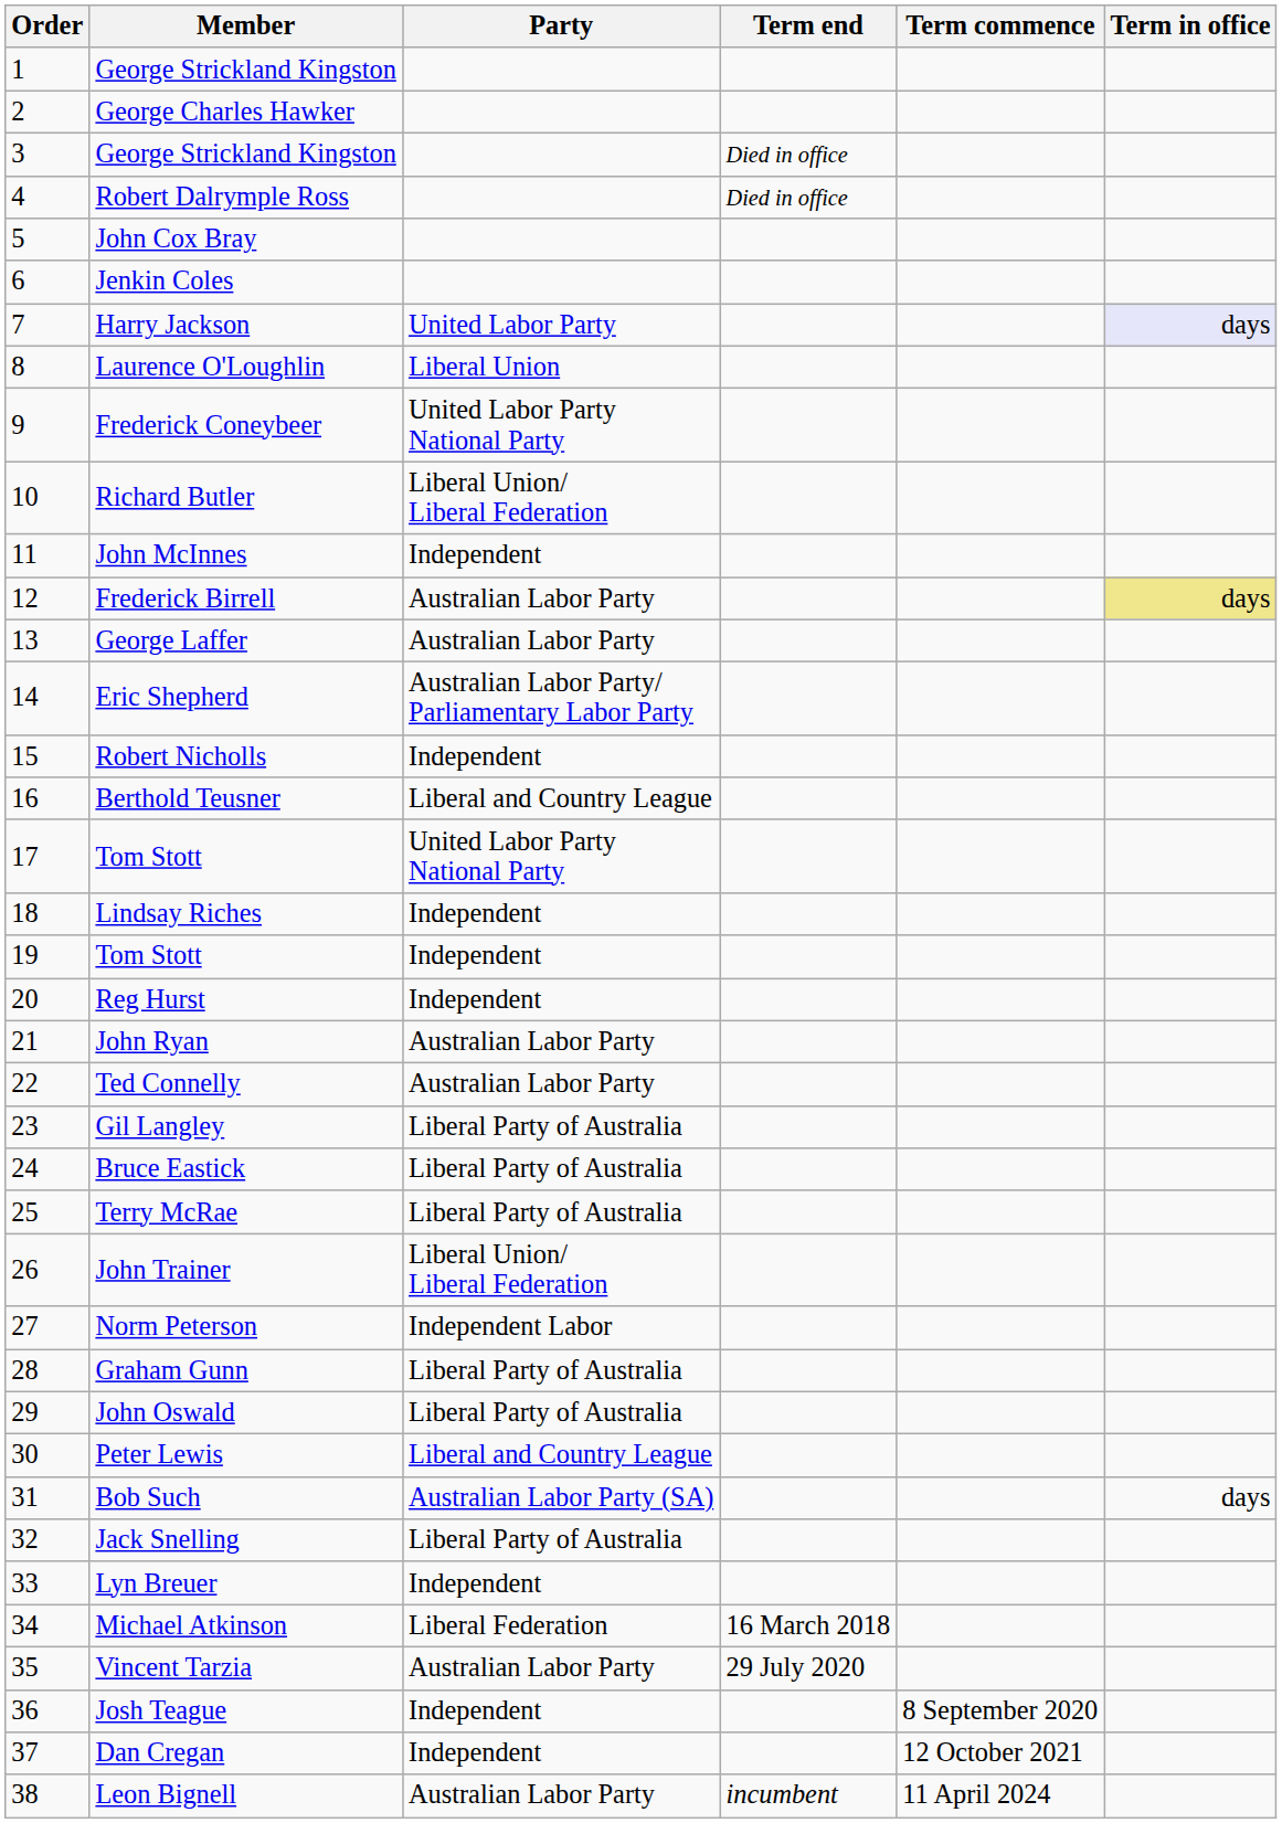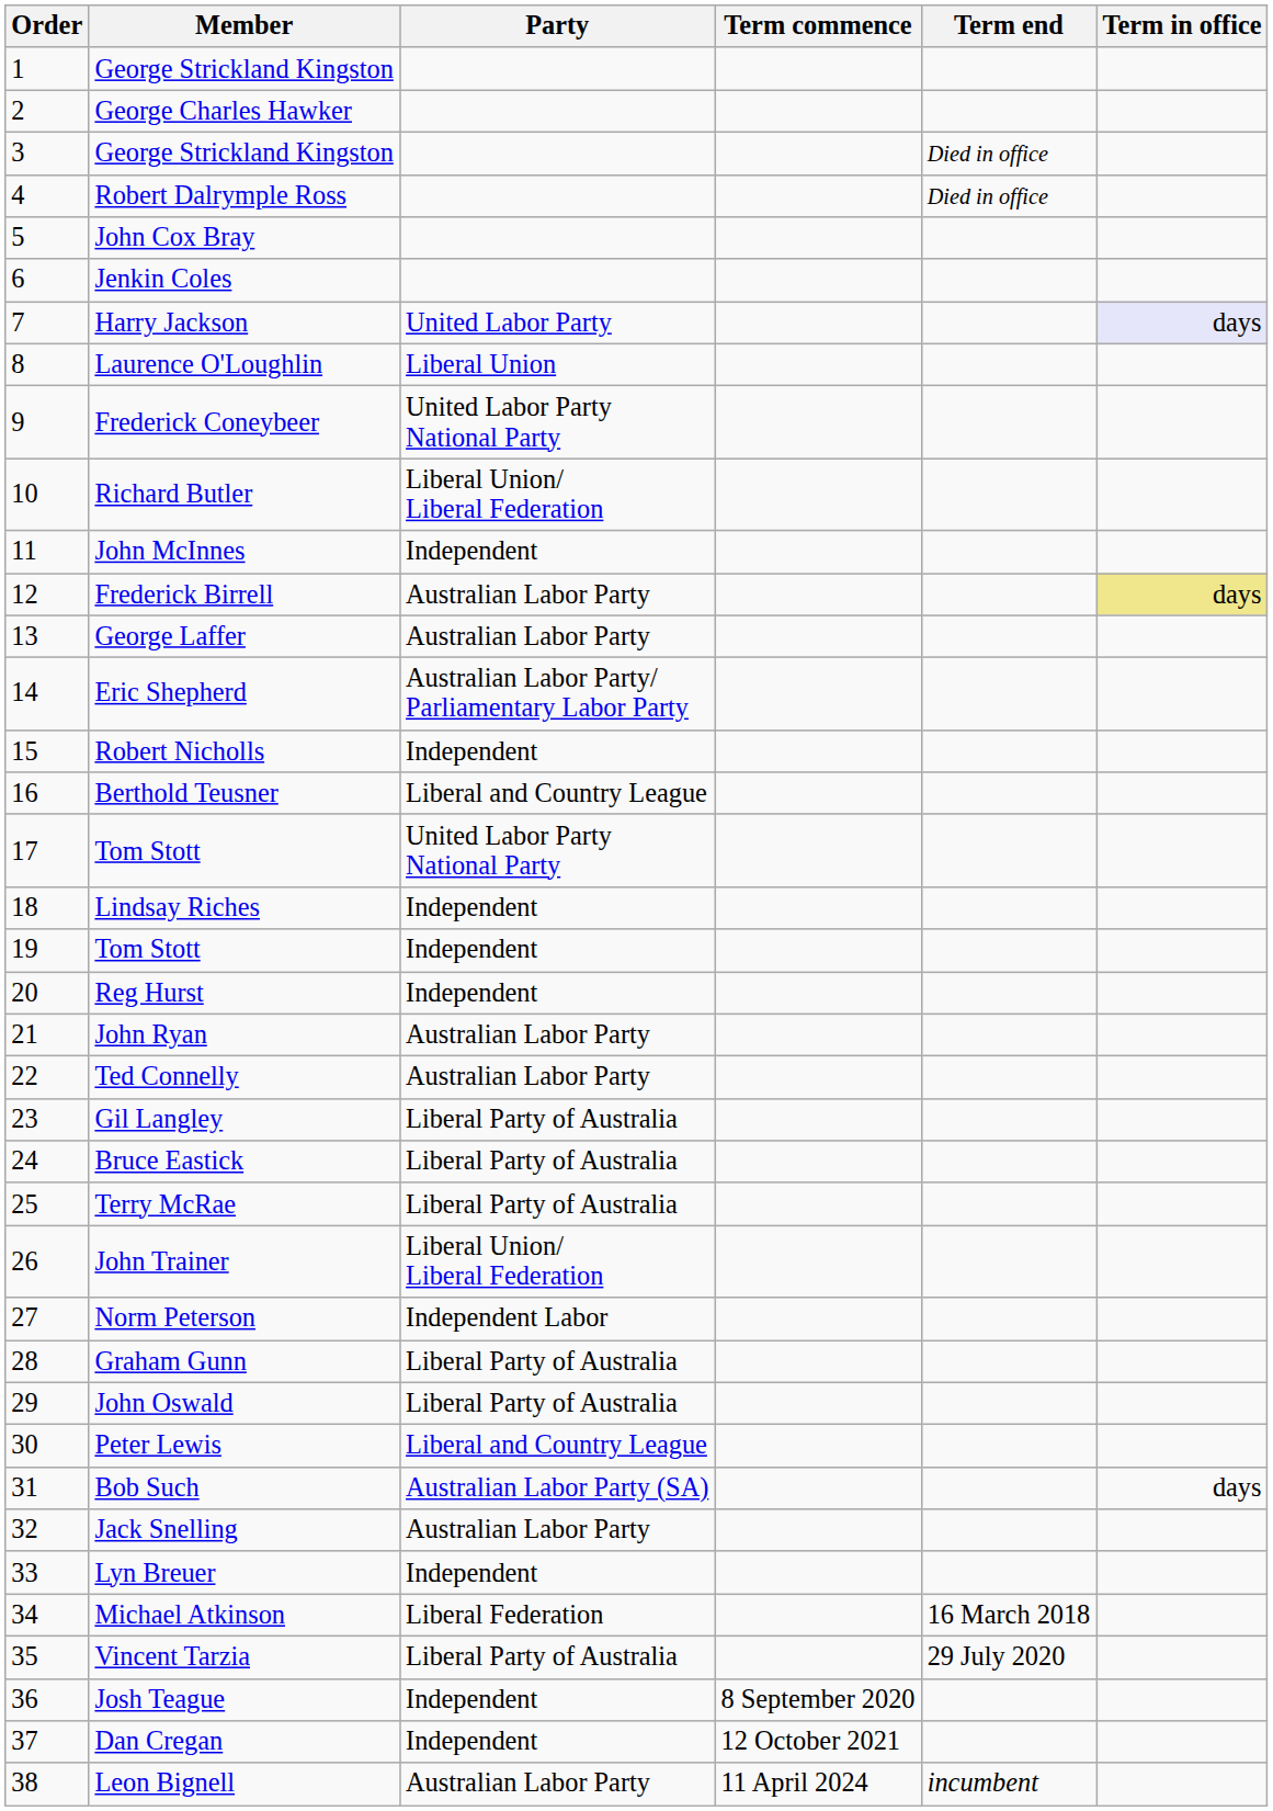 <table class="wikitable">
 <tr>
 <th>Order</th>
 <th>Member</th>
 <th>Party</th>
+<th>Term commence</th>
 <th>Term end</th>
-<th>Term commence</th>
 <th>Term in office</th>
 </tr>
 <tr>
 <td>1</td>
 <td><a href='#'>George Strickland Kingston</a></td>
 <td></td>
 <td></td>
 <td></td>
 <td align="right"></td>
 </tr>
 <tr>
 <td>2</td>
 <td><a href='#'>George Charles Hawker</a></td>
 <td></td>
 <td></td>
 <td></td>
 <td align="right"></td>
 </tr>
 <tr>
 <td>3</td>
 <td><a href='#'>George Strickland Kingston</a></td>
 <td></td>
+<td></td>
 <td> <small><em>Died in office</em></small></td>
-<td></td>
 <td align="right"></td>
 </tr>
 <tr>
 <td>4</td>
 <td><a href='#'>Robert Dalrymple Ross</a></td>
 <td></td>
+<td></td>
 <td> <small><em>Died in office</em></small></td>
-<td></td>
 <td align="right"></td>
 </tr>
 <tr>
 <td>5</td>
 <td><a href='#'>John Cox Bray</a></td>
 <td></td>
 <td></td>
 <td></td>
 <td align="right"></td>
 </tr>
 <tr>
 <td>6</td>
 <td><a href='#'>Jenkin Coles</a></td>
 <td></td>
 <td></td>
 <td></td>
 <td align="right"></td>
 </tr>
 <tr>
 <td>7</td>
 <td><a href='#'>Harry Jackson</a></td>
 <td><a href='#'>United Labor Party</a></td>
 <td></td>
 <td></td>
 <td align="right" style="background: lavender;"> days</td>
 </tr>
 <tr>
 <td>8</td>
 <td><a href='#'>Laurence O'Loughlin</a></td>
 <td><a href='#'>Liberal Union</a></td>
 <td></td>
 <td></td>
 <td align="right"></td>
 </tr>
 <tr>
 <td>9</td>
 <td><a href='#'>Frederick Coneybeer</a></td>
 <td>United Labor Party<br><a href='#'>National Party</a></td>
 <td></td>
 <td></td>
 <td align="right"></td>
 </tr>
 <tr>
 <td>10</td>
 <td><a href='#'>Richard Butler</a></td>
 <td>Liberal Union/<br><a href='#'>Liberal Federation</a></td>
 <td></td>
 <td></td>
 <td align="right"></td>
 </tr>
 <tr>
 <td>11</td>
 <td><a href='#'>John McInnes</a></td>
 <td>Independent</td>
 <td></td>
 <td></td>
 <td align="right"></td>
 </tr>
 <tr>
 <td>12</td>
 <td><a href='#'>Frederick Birrell</a></td>
 <td>Australian Labor Party</td>
 <td></td>
 <td></td>
 <td align="right" style="background: khaki;"> days</td>
 </tr>
 <tr>
 <td>13</td>
 <td><a href='#'>George Laffer</a></td>
 <td>Australian Labor Party</td>
 <td></td>
 <td></td>
 <td align="right"></td>
 </tr>
 <tr>
 <td>14</td>
 <td><a href='#'>Eric Shepherd</a></td>
 <td>Australian Labor Party/<br><a href='#'>Parliamentary Labor Party</a></td>
 <td></td>
 <td></td>
 <td align="right"></td>
 </tr>
 <tr>
 <td>15</td>
 <td><a href='#'>Robert Nicholls</a></td>
 <td>Independent</td>
 <td></td>
 <td></td>
 <td align="right"><strong></strong></td>
 </tr>
 <tr>
 <td>16</td>
 <td><a href='#'>Berthold Teusner</a></td>
 <td>Liberal and Country League</td>
 <td></td>
 <td></td>
 <td align="right"></td>
 </tr>
 <tr>
 <td>17</td>
 <td><a href='#'>Tom Stott</a></td>
 <td>United Labor Party<br><a href='#'>National Party</a></td>
 <td></td>
 <td></td>
 <td align="right"></td>
 </tr>
 <tr>
 <td>18</td>
 <td><a href='#'>Lindsay Riches</a></td>
 <td>Independent</td>
 <td></td>
 <td></td>
 <td align="right"></td>
 </tr>
 <tr>
 <td>19</td>
 <td><a href='#'>Tom Stott</a></td>
 <td>Independent</td>
 <td></td>
 <td></td>
 <td align="right"></td>
 </tr>
 <tr>
 <td>20</td>
 <td><a href='#'>Reg Hurst</a></td>
 <td>Independent</td>
 <td></td>
 <td></td>
 <td align="right"></td>
 </tr>
 <tr>
 <td>21</td>
 <td><a href='#'>John Ryan</a></td>
 <td>Australian Labor Party</td>
 <td></td>
 <td></td>
 <td align="right"></td>
 </tr>
 <tr>
 <td>22</td>
 <td><a href='#'>Ted Connelly</a></td>
 <td>Australian Labor Party</td>
 <td></td>
 <td></td>
 <td align="right"></td>
 </tr>
 <tr>
 <td>23</td>
 <td><a href='#'>Gil Langley</a></td>
 <td>Liberal Party of Australia</td>
 <td></td>
 <td></td>
 <td align="right"></td>
 </tr>
 <tr>
 <td>24</td>
 <td><a href='#'>Bruce Eastick</a></td>
 <td>Liberal Party of Australia</td>
 <td></td>
 <td></td>
 <td align="right"></td>
 </tr>
 <tr>
 <td>25</td>
 <td><a href='#'>Terry McRae</a></td>
 <td>Liberal Party of Australia</td>
 <td></td>
 <td></td>
 <td align="right"></td>
 </tr>
 <tr>
 <td>26</td>
 <td><a href='#'>John Trainer</a></td>
 <td>Liberal Union/<br><a href='#'>Liberal Federation</a></td>
 <td></td>
 <td></td>
 <td align="right"></td>
 </tr>
 <tr>
 <td>27</td>
 <td><a href='#'>Norm Peterson</a></td>
 <td>Independent Labor</td>
 <td></td>
 <td></td>
 <td align="right"></td>
 </tr>
 <tr>
 <td>28</td>
 <td><a href='#'>Graham Gunn</a></td>
 <td>Liberal Party of Australia</td>
 <td></td>
 <td></td>
 <td align="right"></td>
 </tr>
 <tr>
 <td>29</td>
 <td><a href='#'>John Oswald</a></td>
 <td>Liberal Party of Australia</td>
 <td></td>
 <td></td>
 <td align="right"></td>
 </tr>
 <tr>
 <td>30</td>
 <td><a href='#'>Peter Lewis</a></td>
 <td><a href='#'>Liberal and Country League</a></td>
 <td></td>
 <td></td>
 <td align="right"></td>
 </tr>
 <tr>
 <td>31</td>
 <td><a href='#'>Bob Such</a></td>
 <td><a href='#'>Australian Labor Party (SA)</a></td>
 <td></td>
 <td></td>
 <td align="right"> days</td>
 </tr>
 <tr>
 <td>32</td>
 <td><a href='#'>Jack Snelling</a></td>
-<td>Liberal Party of Australia</td>
+<td>Australian Labor Party</td>
 <td></td>
 <td></td>
 <td align="right"></td>
 </tr>
 <tr>
 <td>33</td>
 <td><a href='#'>Lyn Breuer</a></td>
 <td>Independent</td>
 <td></td>
 <td></td>
 <td align="right"></td>
 </tr>
 <tr>
 <td>34</td>
 <td><a href='#'>Michael Atkinson</a></td>
 <td>Liberal Federation</td>
+<td></td>
 <td>16 March 2018</td>
-<td></td>
 <td align="right"></td>
 </tr>
 <tr>
 <td>35</td>
 <td><a href='#'>Vincent Tarzia</a></td>
-<td>Australian Labor Party</td>
+<td>Liberal Party of Australia</td>
+<td></td>
 <td>29 July 2020</td>
-<td></td>
 <td align="right"></td>
 </tr>
 <tr>
 <td>36</td>
 <td><a href='#'>Josh Teague</a></td>
 <td>Independent</td>
+<td>8 September 2020</td>
 <td></td>
-<td>8 September 2020</td>
 <td align="right"></td>
 </tr>
 <tr>
 <td>37</td>
 <td><a href='#'>Dan Cregan</a></td>
 <td>Independent</td>
+<td>12 October 2021</td>
 <td></td>
-<td>12 October 2021</td>
 <td align="right"></td>
 </tr>
 <tr>
 <td>38</td>
 <td><a href='#'>Leon Bignell</a></td>
 <td>Australian Labor Party</td>
+<td>11 April 2024</td>
 <td><em>incumbent</em></td>
-<td>11 April 2024</td>
 <td align="right"><em></em></td>
 </tr>
 </table>
